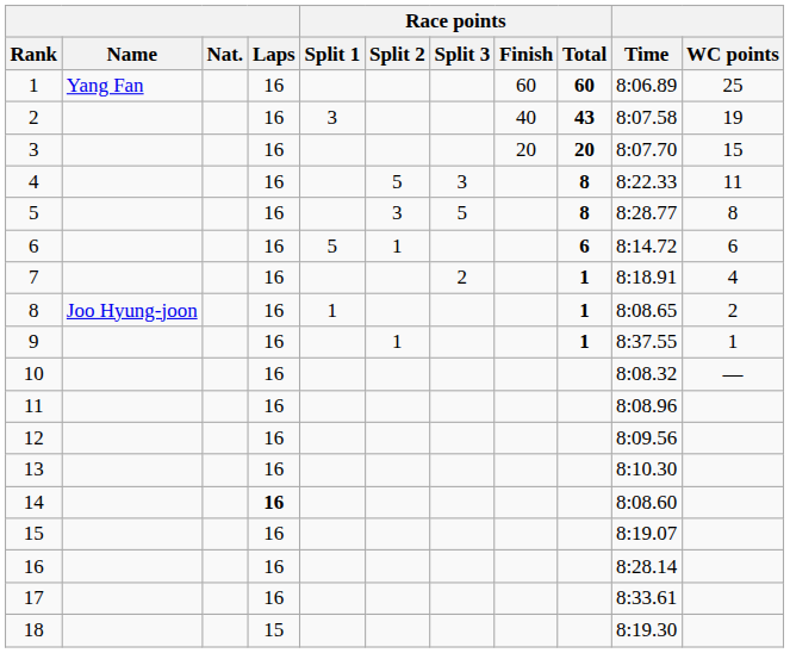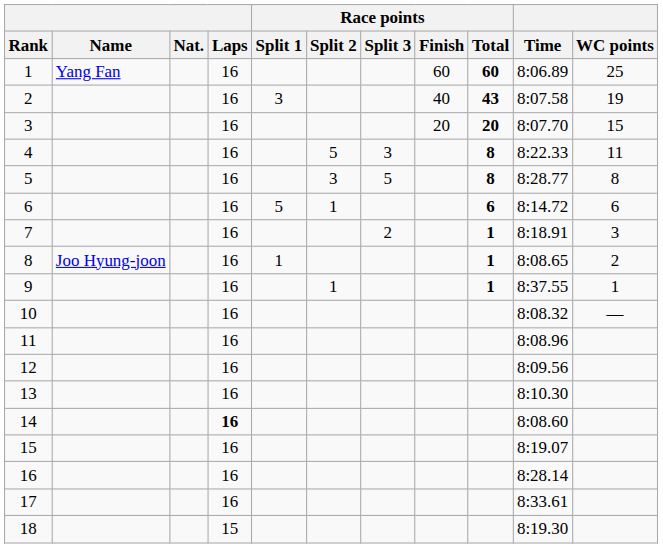 <table class="wikitable sortable" style="text-align:center">
 <tr>
 <th colspan=4></th>
 <th colspan=5>Race points</th>
 <th colspan=2></th>
 </tr>
 <tr>
 <th>Rank</th>
 <th>Name</th>
 <th>Nat.</th>
 <th>Laps</th>
 <th>Split 1</th>
 <th>Split 2</th>
 <th>Split 3</th>
 <th>Finish</th>
 <th>Total</th>
 <th>Time</th>
 <th>WC points</th>
 </tr>
 <tr>
 <td>1</td>
 <td align=left><a href='#'>Yang Fan</a></td>
 <td></td>
 <td>16</td>
 <td></td>
 <td></td>
 <td></td>
 <td>60</td>
 <td><strong>60</strong></td>
 <td>8:06.89</td>
 <td>25</td>
 </tr>
 <tr>
 <td>2</td>
 <td align=left></td>
 <td></td>
 <td>16</td>
 <td>3</td>
 <td></td>
 <td></td>
 <td>40</td>
 <td><strong>43</strong></td>
 <td>8:07.58</td>
 <td>19</td>
 </tr>
 <tr>
 <td>3</td>
 <td align=left></td>
 <td></td>
 <td>16</td>
 <td></td>
 <td></td>
 <td></td>
 <td>20</td>
 <td><strong>20</strong></td>
 <td>8:07.70</td>
 <td>15</td>
 </tr>
 <tr>
 <td>4</td>
 <td align=left></td>
 <td></td>
 <td>16</td>
 <td></td>
 <td>5</td>
 <td>3</td>
 <td></td>
 <td><strong>8</strong></td>
 <td>8:22.33</td>
 <td>11</td>
 </tr>
 <tr>
 <td>5</td>
 <td align=left></td>
 <td></td>
 <td>16</td>
 <td></td>
 <td>3</td>
 <td>5</td>
 <td></td>
 <td><strong>8</strong></td>
 <td>8:28.77</td>
 <td>8</td>
 </tr>
 <tr>
 <td>6</td>
 <td align=left></td>
 <td></td>
 <td>16</td>
 <td>5</td>
 <td>1</td>
 <td></td>
 <td></td>
 <td><strong>6</strong></td>
 <td>8:14.72</td>
 <td>6</td>
 </tr>
 <tr>
 <td>7</td>
 <td align=left></td>
 <td></td>
 <td>16</td>
 <td></td>
 <td></td>
 <td>2</td>
 <td></td>
 <td><strong>1</strong></td>
 <td>8:18.91</td>
-<td>4</td>
+<td>3</td>
 </tr>
 <tr>
 <td>8</td>
 <td align=left><a href='#'>Joo Hyung-joon</a></td>
 <td></td>
 <td>16</td>
 <td>1</td>
 <td></td>
 <td></td>
 <td></td>
 <td><strong>1</strong></td>
 <td>8:08.65</td>
 <td>2</td>
 </tr>
 <tr>
 <td>9</td>
 <td align=left></td>
 <td></td>
 <td>16</td>
 <td></td>
 <td>1</td>
 <td></td>
 <td></td>
 <td><strong>1</strong></td>
 <td>8:37.55</td>
 <td>1</td>
 </tr>
 <tr>
 <td>10</td>
 <td align=left></td>
 <td></td>
 <td>16</td>
 <td></td>
 <td></td>
 <td></td>
 <td></td>
 <td></td>
 <td>8:08.32</td>
 <td>—</td>
 </tr>
 <tr>
 <td>11</td>
 <td align=left></td>
 <td></td>
 <td>16</td>
 <td></td>
 <td></td>
 <td></td>
 <td></td>
 <td></td>
 <td>8:08.96</td>
 <td></td>
 </tr>
 <tr>
 <td>12</td>
 <td align=left></td>
 <td></td>
 <td>16</td>
 <td></td>
 <td></td>
 <td></td>
 <td></td>
 <td></td>
 <td>8:09.56</td>
 <td></td>
 </tr>
 <tr>
 <td>13</td>
 <td align=left></td>
 <td></td>
 <td>16</td>
 <td></td>
 <td></td>
 <td></td>
 <td></td>
 <td></td>
 <td>8:10.30</td>
 <td></td>
 </tr>
 <tr>
 <td>14</td>
 <td align=left></td>
 <td></td>
 <td><strong>16</strong></td>
 <td></td>
 <td></td>
 <td></td>
 <td></td>
 <td></td>
 <td>8:08.60</td>
 <td></td>
 </tr>
 <tr>
 <td>15</td>
 <td align=left></td>
 <td></td>
 <td>16</td>
 <td></td>
 <td></td>
 <td></td>
 <td></td>
 <td></td>
 <td>8:19.07</td>
 <td></td>
 </tr>
 <tr>
 <td>16</td>
 <td align=left></td>
 <td></td>
 <td>16</td>
 <td></td>
 <td></td>
 <td></td>
 <td></td>
 <td></td>
 <td>8:28.14</td>
 <td></td>
 </tr>
 <tr>
 <td>17</td>
 <td align=left></td>
 <td></td>
 <td>16</td>
 <td></td>
 <td></td>
 <td></td>
 <td></td>
 <td></td>
 <td>8:33.61</td>
 <td></td>
 </tr>
 <tr>
 <td>18</td>
 <td align=left></td>
 <td></td>
 <td>15</td>
 <td></td>
 <td></td>
 <td></td>
 <td></td>
 <td></td>
 <td>8:19.30</td>
 <td></td>
 </tr>
 </table>
